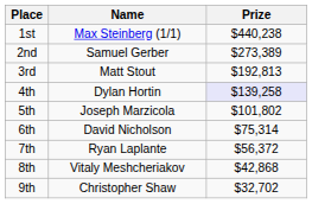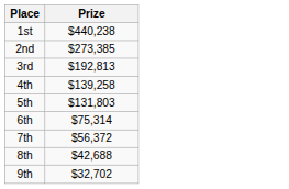 <table class="wikitable">
 <tr>
 <th width="50">Place</th>
-<th width="200">Name</th>
 <th width="125">Prize</th>
 </tr>
 <tr>
 <td align = "center">1st</td>
-<td align = "center"><a href='#'>Max Steinberg</a> (1/1)</td>
 <td align = "center">$440,238</td>
 </tr>
 <tr>
 <td align = "center">2nd</td>
-<td align = "center">Samuel Gerber</td>
-<td align = "center">$273,389</td>
+<td align = "center">$273,385</td>
 </tr>
 <tr>
 <td align = "center">3rd</td>
-<td align = "center">Matt Stout</td>
 <td align = "center">$192,813</td>
 </tr>
 <tr>
 <td align = "center">4th</td>
-<td align = "center">Dylan Hortin</td>
-<td align = "center" style="background: lavender;">$139,258</td>
+<td align = "center">$139,258</td>
 </tr>
 <tr>
 <td align = "center">5th</td>
-<td align = "center">Joseph Marzicola</td>
-<td align = "center">$101,802</td>
+<td align = "center">$131,803</td>
 </tr>
 <tr>
 <td align = "center">6th</td>
-<td align = "center">David Nicholson</td>
 <td align = "center">$75,314</td>
 </tr>
 <tr>
 <td align = "center">7th</td>
-<td align = "center">Ryan Laplante</td>
 <td align = "center">$56,372</td>
 </tr>
 <tr>
 <td align = "center">8th</td>
-<td align = "center">Vitaly Meshcheriakov</td>
-<td align = "center">$42,868</td>
+<td align = "center">$42,688</td>
 </tr>
 <tr>
 <td align = "center">9th</td>
-<td align = "center">Christopher Shaw</td>
 <td align = "center">$32,702</td>
 </tr>
 </table>
